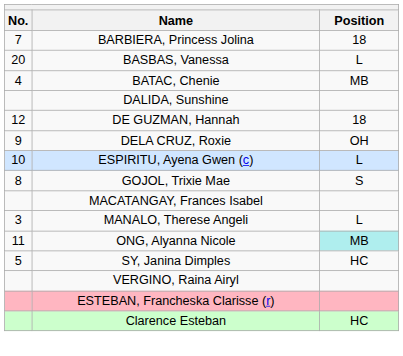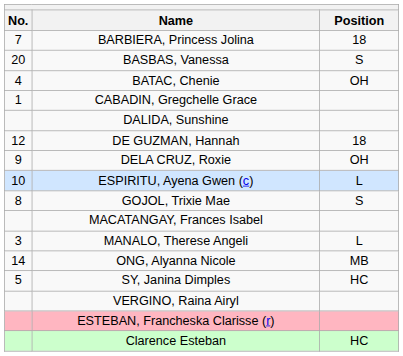 <table class="wikitable mw-collapsible mw-collapsed" style="text-align:center; width:500px; border:none">
 <tr>
 <th style="text-align:center" colspan="3"></th>
 </tr>
 <tr>
 <th style="width:7%">No.</th>
 <th>Name</th>
 <th style="width:20%">Position</th>
 </tr>
 <tr>
 <td>7</td>
 <td>BARBIERA, Princess Jolina</td>
 <td>18</td>
 </tr>
 <tr>
 <td>20</td>
 <td>BASBAS, Vanessa</td>
-<td>L</td>
+<td>S</td>
 </tr>
 <tr>
 <td>4</td>
 <td>BATAC, Chenie</td>
-<td>MB</td>
+<td>OH</td>
+</tr>
+<tr>
+<td>1</td>
+<td>CABADIN, Gregchelle Grace</td>
+<td></td>
 </tr>
 <tr>
 <td></td>
 <td>DALIDA, Sunshine</td>
 <td></td>
 </tr>
 <tr>
 <td>12</td>
 <td>DE GUZMAN, Hannah</td>
 <td>18</td>
 </tr>
 <tr>
 <td>9</td>
 <td>DELA CRUZ, Roxie</td>
 <td>OH</td>
 </tr>
 <tr bgcolor=#DOE6FF>
 <td>10</td>
 <td>ESPIRITU, Ayena Gwen (<a href='#'>c</a>)</td>
 <td>L</td>
 </tr>
 <tr>
 <td>8</td>
 <td>GOJOL, Trixie Mae</td>
 <td>S</td>
 </tr>
 <tr>
 <td></td>
 <td>MACATANGAY, Frances Isabel</td>
 <td></td>
 </tr>
 <tr>
 <td>3</td>
 <td>MANALO, Therese Angeli</td>
 <td>L</td>
 </tr>
 <tr>
-<td>11</td>
+<td>14</td>
 <td>ONG, Alyanna  Nicole</td>
-<td style="background: paleturquoise;">MB</td>
+<td>MB</td>
 </tr>
 <tr>
 <td>5</td>
 <td>SY, Janina Dimples</td>
 <td>HC</td>
 </tr>
 <tr>
 <td></td>
 <td>VERGINO, Raina Airyl</td>
 <td></td>
 </tr>
 <tr bgcolor=#FFB6C1>
 <td></td>
 <td>ESTEBAN, Francheska Clarisse (<a href='#'>r</a>)</td>
 <td></td>
 </tr>
 <tr bgcolor=#CCFFCC>
 <td></td>
 <td>Clarence Esteban</td>
 <td>HC</td>
 </tr>
 </table>
